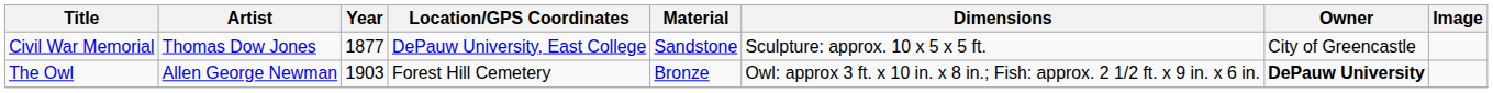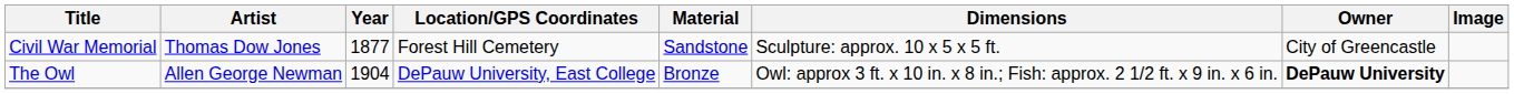 <table class="wikitable sortable">
 <tr>
 <th>Title</th>
 <th>Artist</th>
 <th>Year</th>
 <th>Location/GPS Coordinates</th>
 <th>Material</th>
 <th>Dimensions</th>
 <th>Owner</th>
 <th>Image</th>
 </tr>
 <tr>
 <td><a href='#'>Civil War Memorial</a></td>
 <td><a href='#'>Thomas Dow Jones</a></td>
 <td>1877</td>
-<td><a href='#'>DePauw University, East College</a></td>
+<td>Forest Hill Cemetery</td>
 <td><a href='#'>Sandstone</a></td>
 <td>Sculpture: approx. 10 x 5 x 5 ft.</td>
 <td>City of Greencastle</td>
 <td></td>
 </tr>
 <tr>
 <td><a href='#'>The Owl</a></td>
 <td><a href='#'>Allen George Newman</a></td>
-<td>1903</td>
-<td>Forest Hill Cemetery</td>
+<td>1904</td>
+<td><a href='#'>DePauw University, East College</a></td>
 <td><a href='#'>Bronze</a></td>
 <td>Owl: approx 3 ft. x 10 in. x 8 in.; Fish: approx. 2 1/2 ft. x 9 in. x 6 in.</td>
 <td><strong>DePauw University</strong></td>
 <td></td>
 </tr>
 <tr>
 </tr>
 </table>
